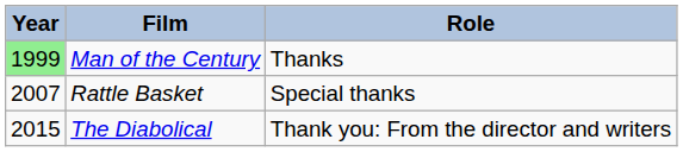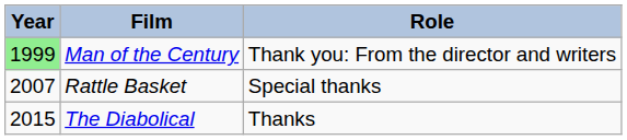 <table class="wikitable" style="font-size:95%;">
 <tr>
 <th style="background:#B0C4DE;">Year</th>
 <th style="background:#B0C4DE;">Film</th>
 <th style="background:#B0C4DE;">Role</th>
 </tr>
 <tr>
 <td style="background: lightgreen;">1999</td>
 <td><em><a href='#'>Man of the Century</a></em></td>
-<td>Thanks</td>
+<td>Thank you: From the director and writers</td>
 </tr>
 <tr>
 <td>2007</td>
 <td><em>Rattle Basket</em></td>
 <td>Special thanks</td>
 </tr>
 <tr>
 <td>2015</td>
 <td><em><a href='#'>The Diabolical</a></em></td>
-<td>Thank you: From the director and writers</td>
+<td>Thanks</td>
 </tr>
 </table>
